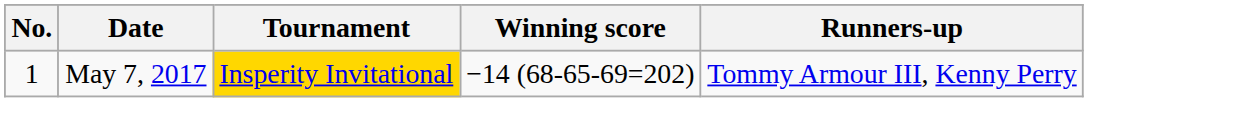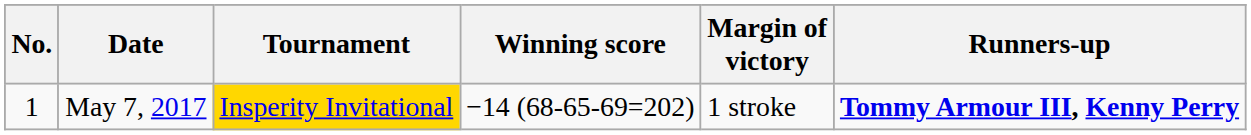 <table class="wikitable" style="font-size:95%;">
 <tr>
 <th>No.</th>
 <th>Date</th>
 <th>Tournament</th>
 <th>Winning score</th>
+<th>Margin of<br>victory</th>
 <th>Runners-up</th>
 </tr>
 <tr>
 <td align=center>1</td>
 <td align=right>May 7, <a href='#'>2017</a></td>
 <td style="background: gold;"><a href='#'>Insperity Invitational</a></td>
 <td>−14 (68-65-69=202)</td>
-<td> <a href='#'>Tommy Armour III</a>,  <a href='#'>Kenny Perry</a></td>
+<td>1 stroke</td>
+<td><strong> <a href='#'>Tommy Armour III</a>,  <a href='#'>Kenny Perry</a></strong></td>
 </tr>
 </table>
